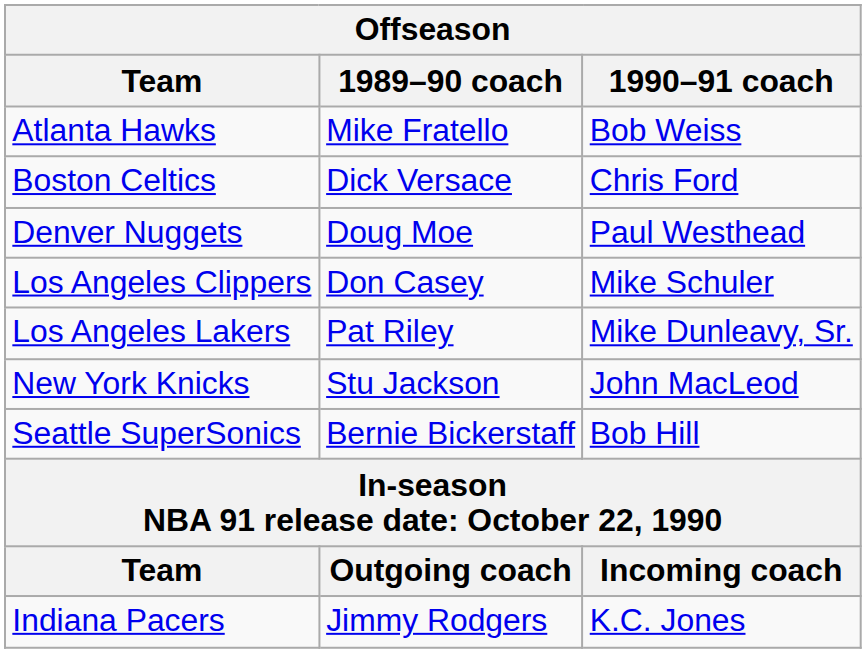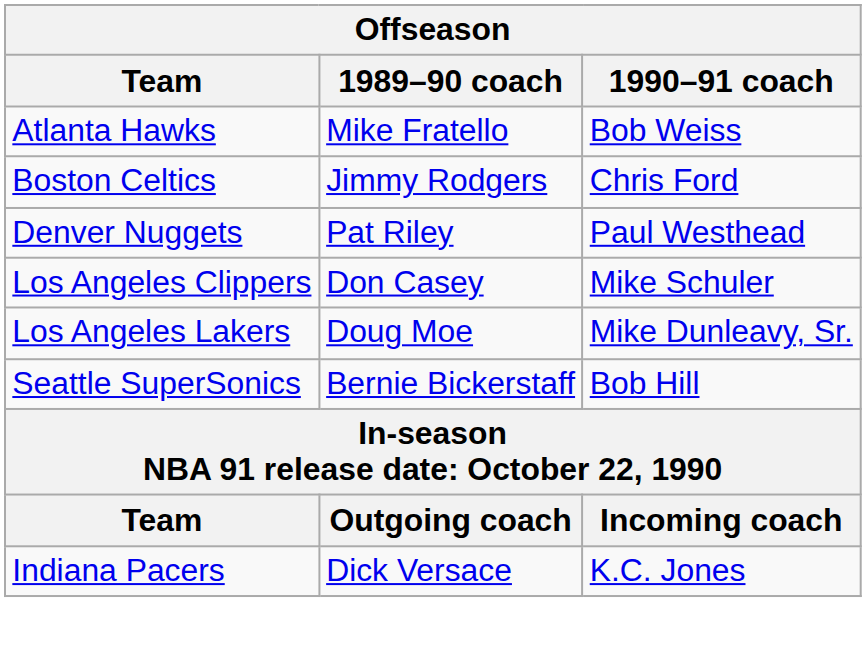 <table class="wikitable">
 <tr>
 <th colspan="3">Offseason</th>
 </tr>
 <tr>
 <th>Team</th>
 <th>1989–90 coach</th>
 <th>1990–91 coach</th>
 </tr>
 <tr>
 <td><a href='#'>Atlanta Hawks</a></td>
 <td><a href='#'>Mike Fratello</a></td>
 <td><a href='#'>Bob Weiss</a></td>
 </tr>
 <tr>
 <td><a href='#'>Boston Celtics</a></td>
-<td><a href='#'>Dick Versace</a></td>
+<td><a href='#'>Jimmy Rodgers</a></td>
 <td><a href='#'>Chris Ford</a></td>
 </tr>
 <tr>
 <td><a href='#'>Denver Nuggets</a></td>
-<td><a href='#'>Doug Moe</a></td>
+<td><a href='#'>Pat Riley</a></td>
 <td><a href='#'>Paul Westhead</a></td>
 </tr>
 <tr>
 <td><a href='#'>Los Angeles Clippers</a></td>
 <td><a href='#'>Don Casey</a></td>
 <td><a href='#'>Mike Schuler</a></td>
 </tr>
 <tr>
 <td><a href='#'>Los Angeles Lakers</a></td>
-<td><a href='#'>Pat Riley</a></td>
+<td><a href='#'>Doug Moe</a></td>
 <td><a href='#'>Mike Dunleavy, Sr.</a></td>
-</tr>
-<tr>
-<td><a href='#'>New York Knicks</a></td>
-<td><a href='#'>Stu Jackson</a></td>
-<td><a href='#'>John MacLeod</a></td>
 </tr>
 <tr>
 <td><a href='#'>Seattle SuperSonics</a></td>
 <td><a href='#'>Bernie Bickerstaff</a></td>
 <td><a href='#'>Bob Hill</a></td>
 </tr>
 <tr>
 <th colspan="3">In-season<br>NBA 91 release date: October 22, 1990</th>
 </tr>
 <tr>
 <th>Team</th>
 <th>Outgoing coach</th>
 <th>Incoming coach</th>
 </tr>
 <tr>
 <td><a href='#'>Indiana Pacers</a></td>
-<td><a href='#'>Jimmy Rodgers</a></td>
+<td><a href='#'>Dick Versace</a></td>
 <td><a href='#'>K.C. Jones</a></td>
 </tr>
 </table>
